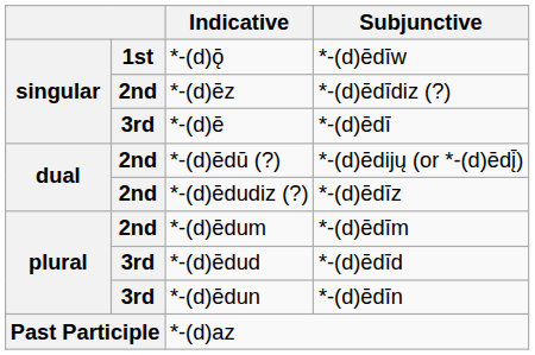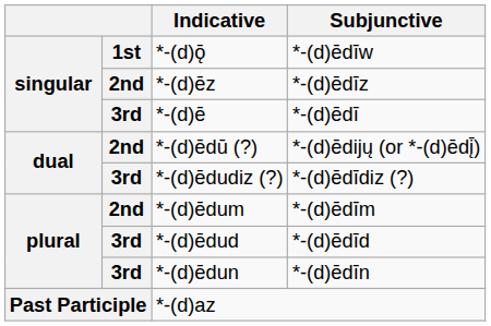 <table class="wikitable">
 <tr>
 <th colspan="2"></th>
 <th>Indicative</th>
 <th>Subjunctive</th>
 </tr>
 <tr>
 <th rowspan="3">singular</th>
 <th>1st</th>
 <td>*-(d)ǭ</td>
 <td>*-(d)ēdīw</td>
 </tr>
 <tr>
 <th>2nd</th>
 <td>*-(d)ēz</td>
-<td>*-(d)ēdīdiz (?)</td>
+<td>*-(d)ēdīz</td>
 </tr>
 <tr>
 <th>3rd</th>
 <td>*-(d)ē</td>
 <td>*-(d)ēdī</td>
 </tr>
 <tr>
 <th rowspan="2">dual</th>
 <th>2nd</th>
 <td>*-(d)ēdū (?)</td>
 <td>*-(d)ēdijų (or *-(d)ēdį̄)</td>
 </tr>
 <tr>
-<th>2nd</th>
+<th>3rd</th>
 <td>*-(d)ēdudiz (?)</td>
-<td>*-(d)ēdīz</td>
+<td>*-(d)ēdīdiz (?)</td>
 </tr>
 <tr>
 <th rowspan="3">plural</th>
 <th>2nd</th>
 <td>*-(d)ēdum</td>
 <td>*-(d)ēdīm</td>
 </tr>
 <tr>
 <th>3rd</th>
 <td>*-(d)ēdud</td>
 <td>*-(d)ēdīd</td>
 </tr>
 <tr>
 <th>3rd</th>
 <td>*-(d)ēdun</td>
 <td>*-(d)ēdīn</td>
 </tr>
 <tr>
 <th colspan="2">Past Participle</th>
 <td colspan="2">*-(d)az</td>
 </tr>
 </table>
